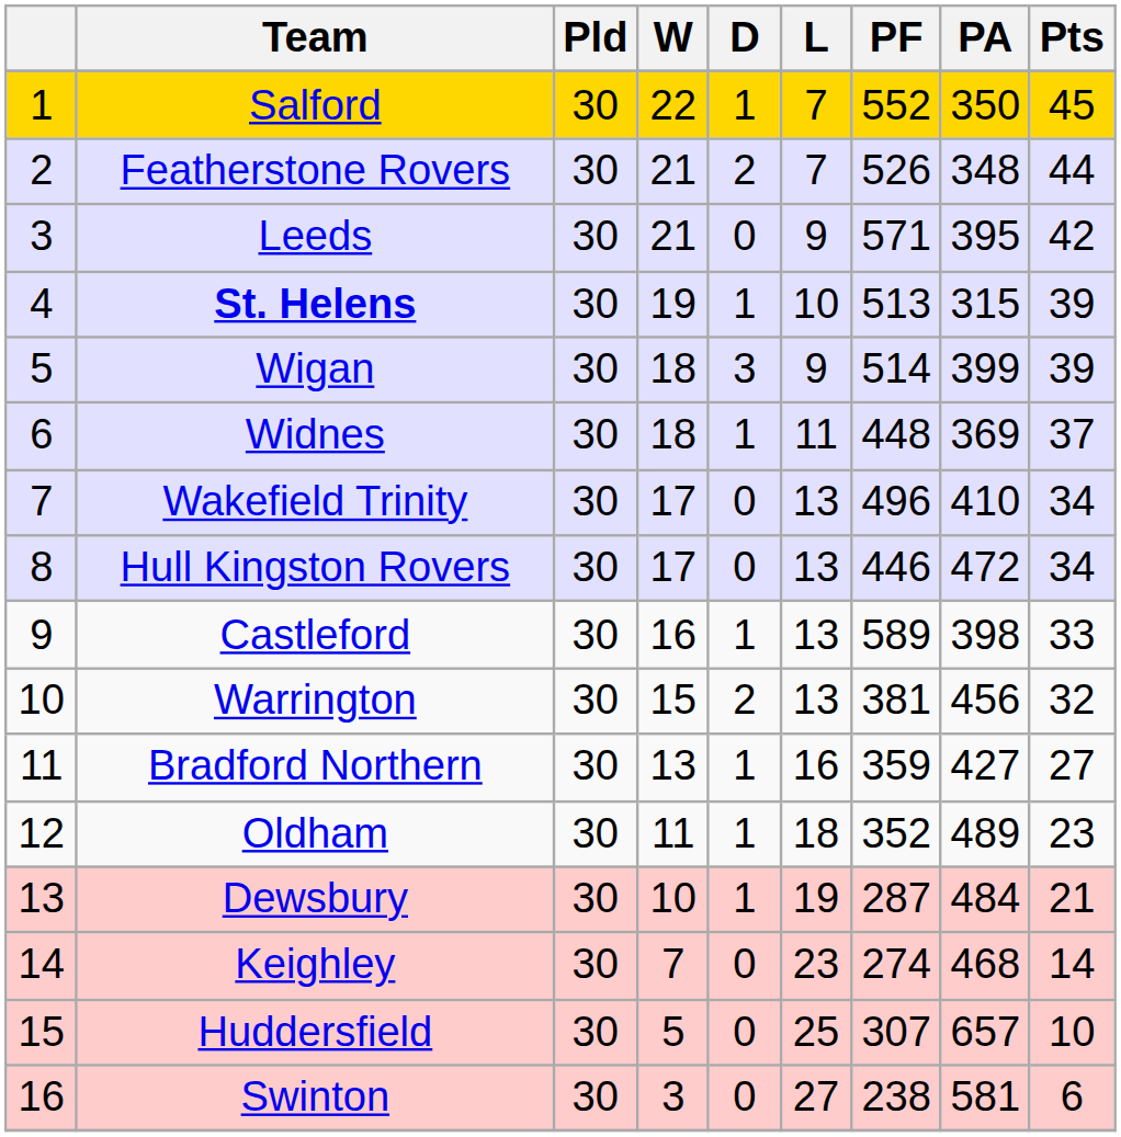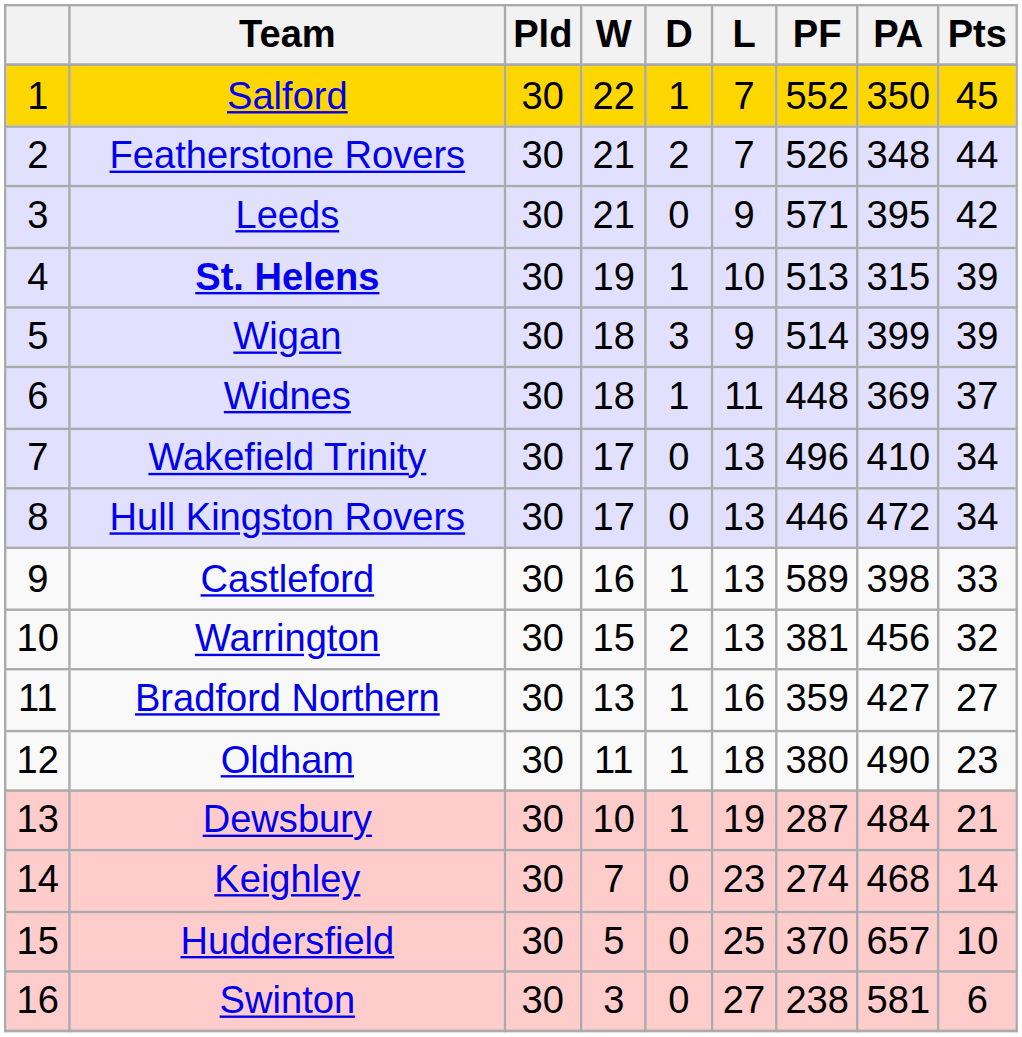 <table class="wikitable" style="text-align:center;">
 <tr>
 <th width=20 abbr="Position"></th>
 <th width=175>Team</th>
 <th width=20 abbr="Played">Pld</th>
 <th width=20 abbr="Won">W</th>
 <th width=20 abbr="Drawn">D</th>
 <th width=20 abbr="Lost">L</th>
 <th width=20 abbr=”Points For”>PF</th>
 <th width=20 abbr=”Points Against”>PA</th>
 <th width=20 abbr="Points">Pts</th>
 </tr>
 <tr>
 </tr>
 <tr align=center style="background:#FFD700;">
 <td>1</td>
 <td><a href='#'>Salford</a></td>
 <td>30</td>
 <td>22</td>
 <td>1</td>
 <td>7</td>
 <td>552</td>
 <td>350</td>
 <td>45</td>
 </tr>
 <tr align=center style="background:#e1e1ff;color:">
 <td>2</td>
 <td><a href='#'>Featherstone Rovers</a></td>
 <td>30</td>
 <td>21</td>
 <td>2</td>
 <td>7</td>
 <td>526</td>
 <td>348</td>
 <td>44</td>
 </tr>
 <tr align=center style="background:#e1e1ff;color:">
 <td>3</td>
 <td><a href='#'>Leeds</a></td>
 <td>30</td>
 <td>21</td>
 <td>0</td>
 <td>9</td>
 <td>571</td>
 <td>395</td>
 <td>42</td>
 </tr>
 <tr align=center style="background:#e1e1ff;color:">
 <td>4</td>
 <td><strong><a href='#'>St. Helens</a></strong></td>
 <td>30</td>
 <td>19</td>
 <td>1</td>
 <td>10</td>
 <td>513</td>
 <td>315</td>
 <td>39</td>
 </tr>
 <tr align=center style="background:#e1e1ff;color:">
 <td>5</td>
 <td><a href='#'>Wigan</a></td>
 <td>30</td>
 <td>18</td>
 <td>3</td>
 <td>9</td>
 <td>514</td>
 <td>399</td>
 <td>39</td>
 </tr>
 <tr align=center style="background:#e1e1ff;color:">
 <td>6</td>
 <td><a href='#'>Widnes</a></td>
 <td>30</td>
 <td>18</td>
 <td>1</td>
 <td>11</td>
 <td>448</td>
 <td>369</td>
 <td>37</td>
 </tr>
 <tr align=center style="background:#e1e1ff;color:">
 <td>7</td>
 <td><a href='#'>Wakefield Trinity</a></td>
 <td>30</td>
 <td>17</td>
 <td>0</td>
 <td>13</td>
 <td>496</td>
 <td>410</td>
 <td>34</td>
 </tr>
 <tr align=center style="background:#e1e1ff;color:">
 <td>8</td>
 <td><a href='#'>Hull Kingston Rovers</a></td>
 <td>30</td>
 <td>17</td>
 <td>0</td>
 <td>13</td>
 <td>446</td>
 <td>472</td>
 <td>34</td>
 </tr>
 <tr align=center style="background:">
 <td>9</td>
 <td><a href='#'>Castleford</a></td>
 <td>30</td>
 <td>16</td>
 <td>1</td>
 <td>13</td>
 <td>589</td>
 <td>398</td>
 <td>33</td>
 </tr>
 <tr align=center style="background:">
 <td>10</td>
 <td><a href='#'>Warrington</a></td>
 <td>30</td>
 <td>15</td>
 <td>2</td>
 <td>13</td>
 <td>381</td>
 <td>456</td>
 <td>32</td>
 </tr>
 <tr align=center style="background:">
 <td>11</td>
 <td><a href='#'>Bradford Northern</a></td>
 <td>30</td>
 <td>13</td>
 <td>1</td>
 <td>16</td>
 <td>359</td>
 <td>427</td>
 <td>27</td>
 </tr>
 <tr align=center style="background:">
 <td>12</td>
 <td><a href='#'>Oldham</a></td>
 <td>30</td>
 <td>11</td>
 <td>1</td>
 <td>18</td>
-<td>352</td>
-<td>489</td>
+<td>380</td>
+<td>490</td>
 <td>23</td>
 </tr>
 <tr align=center style="background:#FFCCCC">
 <td>13</td>
 <td><a href='#'>Dewsbury</a></td>
 <td>30</td>
 <td>10</td>
 <td>1</td>
 <td>19</td>
 <td>287</td>
 <td>484</td>
 <td>21</td>
 </tr>
 <tr align=center style="background:#FFCCCC">
 <td>14</td>
 <td><a href='#'>Keighley</a></td>
 <td>30</td>
 <td>7</td>
 <td>0</td>
 <td>23</td>
 <td>274</td>
 <td>468</td>
 <td>14</td>
 </tr>
 <tr align=center style="background:#FFCCCC">
 <td>15</td>
 <td><a href='#'>Huddersfield</a></td>
 <td>30</td>
 <td>5</td>
 <td>0</td>
 <td>25</td>
-<td>307</td>
+<td>370</td>
 <td>657</td>
 <td>10</td>
 </tr>
 <tr align=center style="background:#FFCCCC">
 <td>16</td>
 <td><a href='#'>Swinton</a></td>
 <td>30</td>
 <td>3</td>
 <td>0</td>
 <td>27</td>
 <td>238</td>
 <td>581</td>
 <td>6</td>
 </tr>
 <tr>
 </tr>
 </table>
